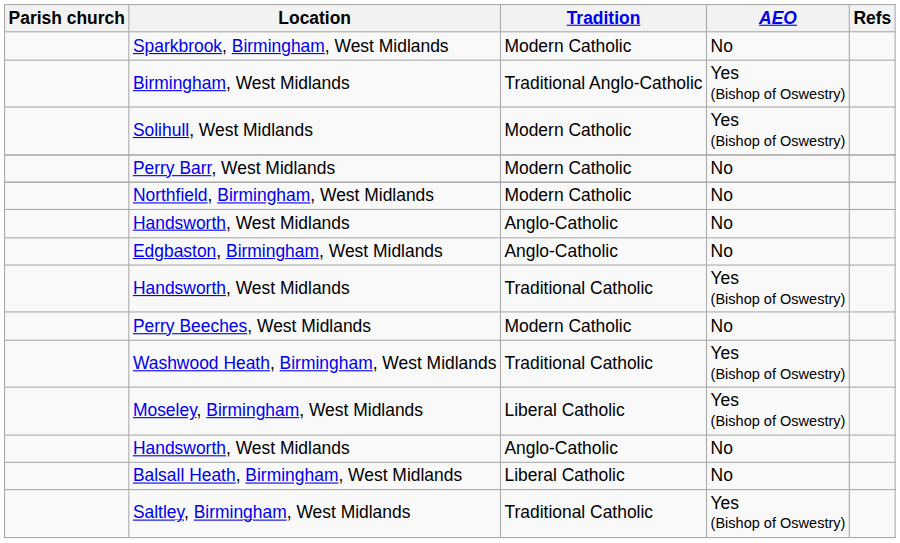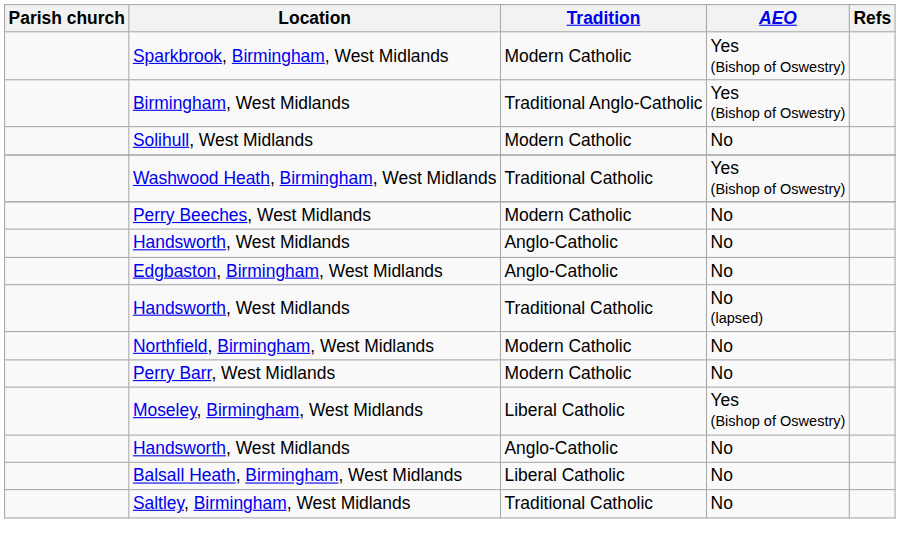 <table class="wikitable sortable">
 <tr>
 <th>Parish church</th>
 <th>Location</th>
 <th><a href='#'>Tradition</a></th>
 <th><em><a href='#'>AEO</a></em></th>
 <th>Refs</th>
 </tr>
 <tr>
 <td></td>
 <td><a href='#'>Sparkbrook</a>, <a href='#'>Birmingham</a>, West Midlands</td>
 <td>Modern Catholic</td>
-<td>No</td>
+<td>Yes <br> <small>(Bishop of Oswestry)</small></td>
 <td></td>
 </tr>
 <tr>
 <td></td>
 <td><a href='#'>Birmingham</a>, West Midlands</td>
 <td>Traditional Anglo-Catholic</td>
 <td>Yes <br> <small>(Bishop of Oswestry)</small></td>
 <td></td>
 </tr>
 <tr>
 <td></td>
 <td><a href='#'>Solihull</a>, West Midlands</td>
 <td>Modern Catholic</td>
+<td>No</td>
+<td></td>
+</tr>
+<tr>
+</tr>
+<tr>
+<td></td>
+<td><a href='#'>Washwood Heath</a>, <a href='#'>Birmingham</a>, West Midlands</td>
+<td>Traditional Catholic</td>
 <td>Yes <br> <small>(Bishop of Oswestry)</small></td>
 <td></td>
 </tr>
 <tr>
 </tr>
 <tr>
 <td></td>
-<td><a href='#'>Perry Barr</a>, West Midlands</td>
-<td>Modern Catholic</td>
-<td>No</td>
-<td></td>
-</tr>
-<tr>
-</tr>
-<tr>
-<td></td>
-<td><a href='#'>Northfield</a>, <a href='#'>Birmingham</a>, West Midlands</td>
+<td><a href='#'>Perry Beeches</a>, West Midlands</td>
 <td>Modern Catholic</td>
 <td>No</td>
 <td></td>
 </tr>
 <tr>
 <td></td>
 <td><a href='#'>Handsworth</a>, West Midlands</td>
 <td>Anglo-Catholic</td>
 <td>No</td>
 <td></td>
 </tr>
 <tr>
 <td></td>
 <td><a href='#'>Edgbaston</a>, <a href='#'>Birmingham</a>, West Midlands</td>
 <td>Anglo-Catholic</td>
 <td>No</td>
 <td></td>
 </tr>
 <tr>
 <td></td>
 <td><a href='#'>Handsworth</a>, West Midlands</td>
 <td>Traditional Catholic</td>
-<td>Yes <br> <small>(Bishop of Oswestry)</small></td>
+<td>No <br> <small>(lapsed)</small></td>
 <td></td>
 </tr>
 <tr>
 <td></td>
-<td><a href='#'>Perry Beeches</a>, West Midlands</td>
+<td><a href='#'>Northfield</a>, <a href='#'>Birmingham</a>, West Midlands</td>
 <td>Modern Catholic</td>
 <td>No</td>
 <td></td>
 </tr>
 <tr>
 <td></td>
-<td><a href='#'>Washwood Heath</a>, <a href='#'>Birmingham</a>, West Midlands</td>
-<td>Traditional Catholic</td>
-<td>Yes <br> <small>(Bishop of Oswestry)</small></td>
+<td><a href='#'>Perry Barr</a>, West Midlands</td>
+<td>Modern Catholic</td>
+<td>No</td>
 <td></td>
 </tr>
 <tr>
 <td></td>
 <td><a href='#'>Moseley</a>, <a href='#'>Birmingham</a>, West Midlands</td>
 <td>Liberal Catholic</td>
 <td>Yes <br> <small>(Bishop of Oswestry)</small></td>
 <td></td>
 </tr>
 <tr>
 <td></td>
 <td><a href='#'>Handsworth</a>, West Midlands</td>
 <td>Anglo-Catholic</td>
 <td>No</td>
 <td></td>
 </tr>
 <tr>
 <td></td>
 <td><a href='#'>Balsall Heath</a>, <a href='#'>Birmingham</a>, West Midlands</td>
 <td>Liberal Catholic</td>
 <td>No</td>
 <td></td>
 </tr>
 <tr>
 <td></td>
 <td><a href='#'>Saltley</a>, <a href='#'>Birmingham</a>, West Midlands</td>
 <td>Traditional Catholic</td>
-<td>Yes <br> <small>(Bishop of Oswestry)</small></td>
+<td>No</td>
 <td></td>
 </tr>
 </table>
